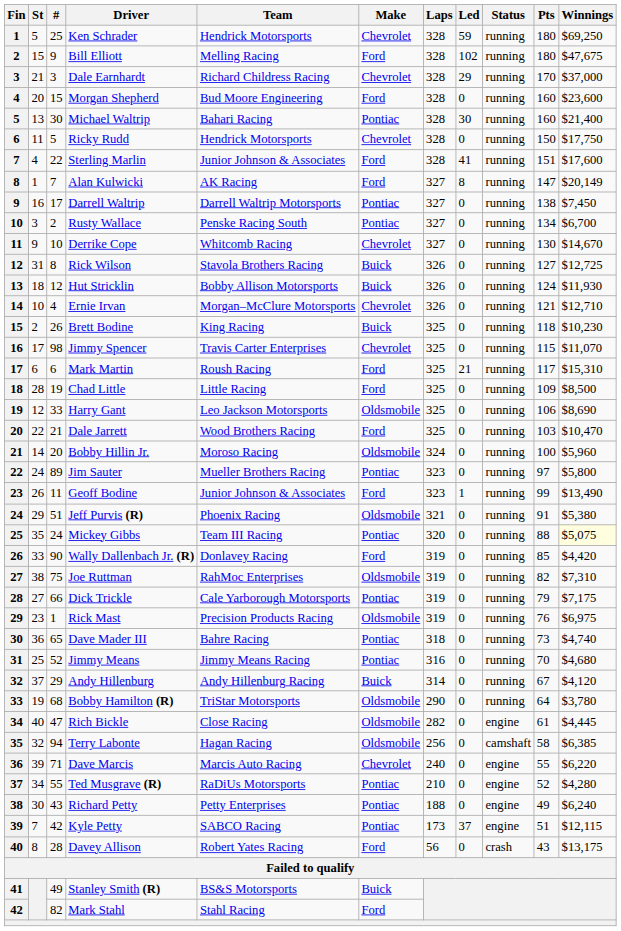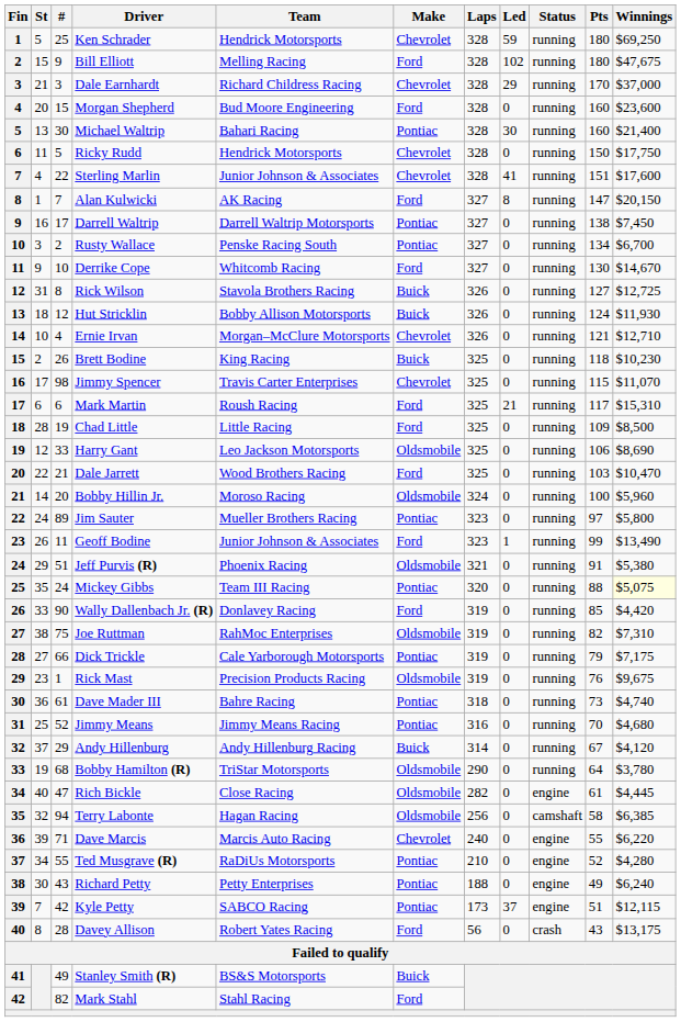 <table class="wikitable" style="font-size:95%">
 <tr>
 <th>Fin</th>
 <th>St</th>
 <th>#</th>
 <th>Driver</th>
 <th>Team</th>
 <th>Make</th>
 <th>Laps</th>
 <th>Led</th>
 <th>Status</th>
 <th>Pts</th>
 <th>Winnings</th>
 </tr>
 <tr>
 <th>1</th>
 <td>5</td>
 <td>25</td>
 <td><a href='#'>Ken Schrader</a></td>
 <td><a href='#'>Hendrick Motorsports</a></td>
 <td><a href='#'>Chevrolet</a></td>
 <td>328</td>
 <td>59</td>
 <td>running</td>
 <td>180</td>
 <td>$69,250</td>
 </tr>
 <tr>
 <th>2</th>
 <td>15</td>
 <td>9</td>
 <td><a href='#'>Bill Elliott</a></td>
 <td><a href='#'>Melling Racing</a></td>
 <td><a href='#'>Ford</a></td>
 <td>328</td>
 <td>102</td>
 <td>running</td>
 <td>180</td>
 <td>$47,675</td>
 </tr>
 <tr>
 <th>3</th>
 <td>21</td>
 <td>3</td>
 <td><a href='#'>Dale Earnhardt</a></td>
 <td><a href='#'>Richard Childress Racing</a></td>
 <td><a href='#'>Chevrolet</a></td>
 <td>328</td>
 <td>29</td>
 <td>running</td>
 <td>170</td>
 <td>$37,000</td>
 </tr>
 <tr>
 <th>4</th>
 <td>20</td>
 <td>15</td>
 <td><a href='#'>Morgan Shepherd</a></td>
 <td><a href='#'>Bud Moore Engineering</a></td>
 <td><a href='#'>Ford</a></td>
 <td>328</td>
 <td>0</td>
 <td>running</td>
 <td>160</td>
 <td>$23,600</td>
 </tr>
 <tr>
 <th>5</th>
 <td>13</td>
 <td>30</td>
 <td><a href='#'>Michael Waltrip</a></td>
 <td><a href='#'>Bahari Racing</a></td>
 <td><a href='#'>Pontiac</a></td>
 <td>328</td>
 <td>30</td>
 <td>running</td>
 <td>160</td>
 <td>$21,400</td>
 </tr>
 <tr>
 <th>6</th>
 <td>11</td>
 <td>5</td>
 <td><a href='#'>Ricky Rudd</a></td>
 <td><a href='#'>Hendrick Motorsports</a></td>
 <td><a href='#'>Chevrolet</a></td>
 <td>328</td>
 <td>0</td>
 <td>running</td>
 <td>150</td>
 <td>$17,750</td>
 </tr>
 <tr>
 <th>7</th>
 <td>4</td>
 <td>22</td>
 <td><a href='#'>Sterling Marlin</a></td>
 <td><a href='#'>Junior Johnson & Associates</a></td>
-<td><a href='#'>Ford</a></td>
+<td><a href='#'>Chevrolet</a></td>
 <td>328</td>
 <td>41</td>
 <td>running</td>
 <td>151</td>
 <td>$17,600</td>
 </tr>
 <tr>
 <th>8</th>
 <td>1</td>
 <td>7</td>
 <td><a href='#'>Alan Kulwicki</a></td>
 <td><a href='#'>AK Racing</a></td>
 <td><a href='#'>Ford</a></td>
 <td>327</td>
 <td>8</td>
 <td>running</td>
 <td>147</td>
-<td>$20,149</td>
+<td>$20,150</td>
 </tr>
 <tr>
 <th>9</th>
 <td>16</td>
 <td>17</td>
 <td><a href='#'>Darrell Waltrip</a></td>
 <td><a href='#'>Darrell Waltrip Motorsports</a></td>
 <td><a href='#'>Pontiac</a></td>
 <td>327</td>
 <td>0</td>
 <td>running</td>
 <td>138</td>
 <td>$7,450</td>
 </tr>
 <tr>
 <th>10</th>
 <td>3</td>
 <td>2</td>
 <td><a href='#'>Rusty Wallace</a></td>
 <td><a href='#'>Penske Racing South</a></td>
 <td><a href='#'>Pontiac</a></td>
 <td>327</td>
 <td>0</td>
 <td>running</td>
 <td>134</td>
 <td>$6,700</td>
 </tr>
 <tr>
 <th>11</th>
 <td>9</td>
 <td>10</td>
 <td><a href='#'>Derrike Cope</a></td>
 <td><a href='#'>Whitcomb Racing</a></td>
-<td><a href='#'>Chevrolet</a></td>
+<td><a href='#'>Ford</a></td>
 <td>327</td>
 <td>0</td>
 <td>running</td>
 <td>130</td>
 <td>$14,670</td>
 </tr>
 <tr>
 <th>12</th>
 <td>31</td>
 <td>8</td>
 <td><a href='#'>Rick Wilson</a></td>
 <td><a href='#'>Stavola Brothers Racing</a></td>
 <td><a href='#'>Buick</a></td>
 <td>326</td>
 <td>0</td>
 <td>running</td>
 <td>127</td>
 <td>$12,725</td>
 </tr>
 <tr>
 <th>13</th>
 <td>18</td>
 <td>12</td>
 <td><a href='#'>Hut Stricklin</a></td>
 <td><a href='#'>Bobby Allison Motorsports</a></td>
 <td><a href='#'>Buick</a></td>
 <td>326</td>
 <td>0</td>
 <td>running</td>
 <td>124</td>
 <td>$11,930</td>
 </tr>
 <tr>
 <th>14</th>
 <td>10</td>
 <td>4</td>
 <td><a href='#'>Ernie Irvan</a></td>
 <td><a href='#'>Morgan–McClure Motorsports</a></td>
 <td><a href='#'>Chevrolet</a></td>
 <td>326</td>
 <td>0</td>
 <td>running</td>
 <td>121</td>
 <td>$12,710</td>
 </tr>
 <tr>
 <th>15</th>
 <td>2</td>
 <td>26</td>
 <td><a href='#'>Brett Bodine</a></td>
 <td><a href='#'>King Racing</a></td>
 <td><a href='#'>Buick</a></td>
 <td>325</td>
 <td>0</td>
 <td>running</td>
 <td>118</td>
 <td>$10,230</td>
 </tr>
 <tr>
 <th>16</th>
 <td>17</td>
 <td>98</td>
 <td><a href='#'>Jimmy Spencer</a></td>
 <td><a href='#'>Travis Carter Enterprises</a></td>
 <td><a href='#'>Chevrolet</a></td>
 <td>325</td>
 <td>0</td>
 <td>running</td>
 <td>115</td>
 <td>$11,070</td>
 </tr>
 <tr>
 <th>17</th>
 <td>6</td>
 <td>6</td>
 <td><a href='#'>Mark Martin</a></td>
 <td><a href='#'>Roush Racing</a></td>
 <td><a href='#'>Ford</a></td>
 <td>325</td>
 <td>21</td>
 <td>running</td>
 <td>117</td>
 <td>$15,310</td>
 </tr>
 <tr>
 <th>18</th>
 <td>28</td>
 <td>19</td>
 <td><a href='#'>Chad Little</a></td>
 <td><a href='#'>Little Racing</a></td>
 <td><a href='#'>Ford</a></td>
 <td>325</td>
 <td>0</td>
 <td>running</td>
 <td>109</td>
 <td>$8,500</td>
 </tr>
 <tr>
 <th>19</th>
 <td>12</td>
 <td>33</td>
 <td><a href='#'>Harry Gant</a></td>
 <td><a href='#'>Leo Jackson Motorsports</a></td>
 <td><a href='#'>Oldsmobile</a></td>
 <td>325</td>
 <td>0</td>
 <td>running</td>
 <td>106</td>
 <td>$8,690</td>
 </tr>
 <tr>
 <th>20</th>
 <td>22</td>
 <td>21</td>
 <td><a href='#'>Dale Jarrett</a></td>
 <td><a href='#'>Wood Brothers Racing</a></td>
 <td><a href='#'>Ford</a></td>
 <td>325</td>
 <td>0</td>
 <td>running</td>
 <td>103</td>
 <td>$10,470</td>
 </tr>
 <tr>
 <th>21</th>
 <td>14</td>
 <td>20</td>
 <td><a href='#'>Bobby Hillin Jr.</a></td>
 <td><a href='#'>Moroso Racing</a></td>
 <td><a href='#'>Oldsmobile</a></td>
 <td>324</td>
 <td>0</td>
 <td>running</td>
 <td>100</td>
 <td>$5,960</td>
 </tr>
 <tr>
 <th>22</th>
 <td>24</td>
 <td>89</td>
 <td><a href='#'>Jim Sauter</a></td>
 <td><a href='#'>Mueller Brothers Racing</a></td>
 <td><a href='#'>Pontiac</a></td>
 <td>323</td>
 <td>0</td>
 <td>running</td>
 <td>97</td>
 <td>$5,800</td>
 </tr>
 <tr>
 <th>23</th>
 <td>26</td>
 <td>11</td>
 <td><a href='#'>Geoff Bodine</a></td>
 <td><a href='#'>Junior Johnson & Associates</a></td>
 <td><a href='#'>Ford</a></td>
 <td>323</td>
 <td>1</td>
 <td>running</td>
 <td>99</td>
 <td>$13,490</td>
 </tr>
 <tr>
 <th>24</th>
 <td>29</td>
 <td>51</td>
 <td><a href='#'>Jeff Purvis</a> <strong>(R)</strong></td>
 <td><a href='#'>Phoenix Racing</a></td>
 <td><a href='#'>Oldsmobile</a></td>
 <td>321</td>
 <td>0</td>
 <td>running</td>
 <td>91</td>
 <td>$5,380</td>
 </tr>
 <tr>
 <th>25</th>
 <td>35</td>
 <td>24</td>
 <td><a href='#'>Mickey Gibbs</a></td>
 <td><a href='#'>Team III Racing</a></td>
 <td><a href='#'>Pontiac</a></td>
 <td>320</td>
 <td>0</td>
 <td>running</td>
 <td>88</td>
 <td style="background: lightyellow;">$5,075</td>
 </tr>
 <tr>
 <th>26</th>
 <td>33</td>
 <td>90</td>
 <td><a href='#'>Wally Dallenbach Jr.</a> <strong>(R)</strong></td>
 <td><a href='#'>Donlavey Racing</a></td>
 <td><a href='#'>Ford</a></td>
 <td>319</td>
 <td>0</td>
 <td>running</td>
 <td>85</td>
 <td>$4,420</td>
 </tr>
 <tr>
 <th>27</th>
 <td>38</td>
 <td>75</td>
 <td><a href='#'>Joe Ruttman</a></td>
 <td><a href='#'>RahMoc Enterprises</a></td>
 <td><a href='#'>Oldsmobile</a></td>
 <td>319</td>
 <td>0</td>
 <td>running</td>
 <td>82</td>
 <td>$7,310</td>
 </tr>
 <tr>
 <th>28</th>
 <td>27</td>
 <td>66</td>
 <td><a href='#'>Dick Trickle</a></td>
 <td><a href='#'>Cale Yarborough Motorsports</a></td>
 <td><a href='#'>Pontiac</a></td>
 <td>319</td>
 <td>0</td>
 <td>running</td>
 <td>79</td>
 <td>$7,175</td>
 </tr>
 <tr>
 <th>29</th>
 <td>23</td>
 <td>1</td>
 <td><a href='#'>Rick Mast</a></td>
 <td><a href='#'>Precision Products Racing</a></td>
 <td><a href='#'>Oldsmobile</a></td>
 <td>319</td>
 <td>0</td>
 <td>running</td>
 <td>76</td>
-<td>$6,975</td>
+<td>$9,675</td>
 </tr>
 <tr>
 <th>30</th>
 <td>36</td>
-<td>65</td>
+<td>61</td>
 <td><a href='#'>Dave Mader III</a></td>
 <td><a href='#'>Bahre Racing</a></td>
 <td><a href='#'>Pontiac</a></td>
 <td>318</td>
 <td>0</td>
 <td>running</td>
 <td>73</td>
 <td>$4,740</td>
 </tr>
 <tr>
 <th>31</th>
 <td>25</td>
 <td>52</td>
 <td><a href='#'>Jimmy Means</a></td>
 <td><a href='#'>Jimmy Means Racing</a></td>
 <td><a href='#'>Pontiac</a></td>
 <td>316</td>
 <td>0</td>
 <td>running</td>
 <td>70</td>
 <td>$4,680</td>
 </tr>
 <tr>
 <th>32</th>
 <td>37</td>
 <td>29</td>
 <td><a href='#'>Andy Hillenburg</a></td>
 <td><a href='#'>Andy Hillenburg Racing</a></td>
 <td><a href='#'>Buick</a></td>
 <td>314</td>
 <td>0</td>
 <td>running</td>
 <td>67</td>
 <td>$4,120</td>
 </tr>
 <tr>
 <th>33</th>
 <td>19</td>
 <td>68</td>
 <td><a href='#'>Bobby Hamilton</a> <strong>(R)</strong></td>
 <td><a href='#'>TriStar Motorsports</a></td>
 <td><a href='#'>Oldsmobile</a></td>
 <td>290</td>
 <td>0</td>
 <td>running</td>
 <td>64</td>
 <td>$3,780</td>
 </tr>
 <tr>
 <th>34</th>
 <td>40</td>
 <td>47</td>
 <td><a href='#'>Rich Bickle</a></td>
 <td><a href='#'>Close Racing</a></td>
 <td><a href='#'>Oldsmobile</a></td>
 <td>282</td>
 <td>0</td>
 <td>engine</td>
 <td>61</td>
 <td>$4,445</td>
 </tr>
 <tr>
 <th>35</th>
 <td>32</td>
 <td>94</td>
 <td><a href='#'>Terry Labonte</a></td>
 <td><a href='#'>Hagan Racing</a></td>
 <td><a href='#'>Oldsmobile</a></td>
 <td>256</td>
 <td>0</td>
 <td>camshaft</td>
 <td>58</td>
 <td>$6,385</td>
 </tr>
 <tr>
 <th>36</th>
 <td>39</td>
 <td>71</td>
 <td><a href='#'>Dave Marcis</a></td>
 <td><a href='#'>Marcis Auto Racing</a></td>
 <td><a href='#'>Chevrolet</a></td>
 <td>240</td>
 <td>0</td>
 <td>engine</td>
 <td>55</td>
 <td>$6,220</td>
 </tr>
 <tr>
 <th>37</th>
 <td>34</td>
 <td>55</td>
 <td><a href='#'>Ted Musgrave</a> <strong>(R)</strong></td>
 <td><a href='#'>RaDiUs Motorsports</a></td>
 <td><a href='#'>Pontiac</a></td>
 <td>210</td>
 <td>0</td>
 <td>engine</td>
 <td>52</td>
 <td>$4,280</td>
 </tr>
 <tr>
 <th>38</th>
 <td>30</td>
 <td>43</td>
 <td><a href='#'>Richard Petty</a></td>
 <td><a href='#'>Petty Enterprises</a></td>
 <td><a href='#'>Pontiac</a></td>
 <td>188</td>
 <td>0</td>
 <td>engine</td>
 <td>49</td>
 <td>$6,240</td>
 </tr>
 <tr>
 <th>39</th>
 <td>7</td>
 <td>42</td>
 <td><a href='#'>Kyle Petty</a></td>
 <td><a href='#'>SABCO Racing</a></td>
 <td><a href='#'>Pontiac</a></td>
 <td>173</td>
 <td>37</td>
 <td>engine</td>
 <td>51</td>
 <td>$12,115</td>
 </tr>
 <tr>
 <th>40</th>
 <td>8</td>
 <td>28</td>
 <td><a href='#'>Davey Allison</a></td>
 <td><a href='#'>Robert Yates Racing</a></td>
 <td><a href='#'>Ford</a></td>
 <td>56</td>
 <td>0</td>
 <td>crash</td>
 <td>43</td>
 <td>$13,175</td>
 </tr>
 <tr>
 <th colspan="11">Failed to qualify</th>
 </tr>
 <tr>
 <th>41</th>
 <th rowspan="2"></th>
 <td>49</td>
 <td><a href='#'>Stanley Smith</a> <strong>(R)</strong></td>
 <td><a href='#'>BS&S Motorsports</a></td>
 <td><a href='#'>Buick</a></td>
 <th colspan="5" rowspan="2"></th>
 </tr>
 <tr>
 <th>42</th>
 <td>82</td>
 <td><a href='#'>Mark Stahl</a></td>
 <td><a href='#'>Stahl Racing</a></td>
 <td><a href='#'>Ford</a></td>
 </tr>
 <tr>
 <th colspan="11"></th>
 </tr>
 </table>
